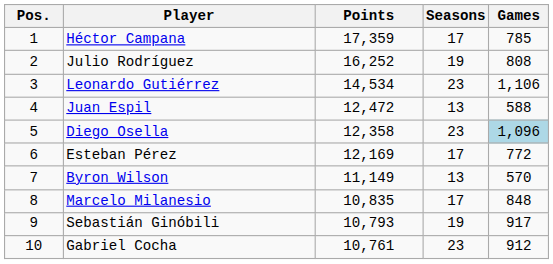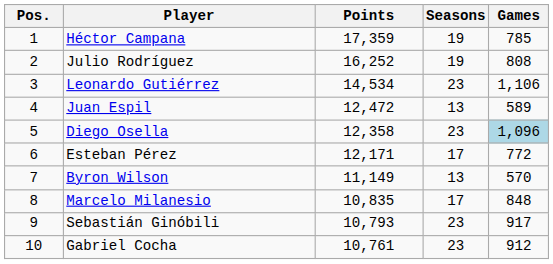 <table class="wikitable sortable"  style="text-align:center" width=500px>
 <tr>
 <th width=50px>Pos.</th>
 <th width=250px>Player</th>
 <th width=100px>Points</th>
 <th width=50px>Seasons</th>
 <th width=50px>Games</th>
 </tr>
 <tr>
 <td>1</td>
 <td align=left> <a href='#'>Héctor Campana</a></td>
 <td>17,359</td>
-<td>17</td>
+<td>19</td>
 <td>785</td>
 </tr>
 <tr>
 <td>2</td>
 <td align=left> Julio Rodríguez</td>
 <td>16,252</td>
 <td>19</td>
 <td>808</td>
 </tr>
 <tr>
 <td>3</td>
 <td align=left> <a href='#'>Leonardo Gutiérrez</a></td>
 <td>14,534</td>
 <td>23</td>
 <td>1,106</td>
 </tr>
 <tr>
 <td>4</td>
 <td align=left> <a href='#'>Juan Espil</a></td>
 <td>12,472</td>
 <td>13</td>
-<td>588</td>
+<td>589</td>
 </tr>
 <tr>
 <td>5</td>
 <td align=left> <a href='#'>Diego Osella</a></td>
 <td>12,358</td>
 <td>23</td>
 <td style="background: lightblue;">1,096</td>
 </tr>
 <tr>
 <td>6</td>
 <td align=left> Esteban Pérez</td>
-<td>12,169</td>
+<td>12,171</td>
 <td>17</td>
 <td>772</td>
 </tr>
 <tr>
 <td>7</td>
 <td align=left> <a href='#'>Byron Wilson</a></td>
 <td>11,149</td>
 <td>13</td>
 <td>570</td>
 </tr>
 <tr>
 <td>8</td>
 <td align=left> <a href='#'>Marcelo Milanesio</a></td>
 <td>10,835</td>
 <td>17</td>
 <td>848</td>
 </tr>
 <tr>
 <td>9</td>
 <td align=left> Sebastián Ginóbili</td>
 <td>10,793</td>
-<td>19</td>
+<td>23</td>
 <td>917</td>
 </tr>
 <tr>
 <td>10</td>
 <td align=left> Gabriel Cocha</td>
 <td>10,761</td>
 <td>23</td>
 <td>912</td>
 </tr>
 </table>
